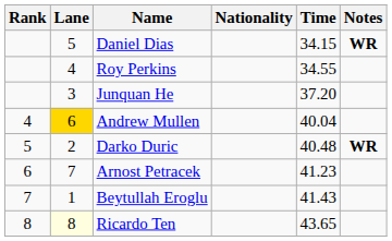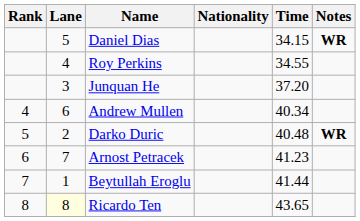 <table class="wikitable">
 <tr>
 <th>Rank</th>
 <th>Lane</th>
 <th>Name</th>
 <th>Nationality</th>
 <th>Time</th>
 <th>Notes</th>
 </tr>
 <tr>
 <td align=center></td>
 <td align=center>5</td>
 <td><a href='#'>Daniel Dias</a></td>
 <td></td>
 <td align=center>34.15</td>
 <td align=center><strong>WR</strong></td>
 </tr>
 <tr>
 <td align=center></td>
 <td align=center>4</td>
 <td><a href='#'>Roy Perkins</a></td>
 <td></td>
 <td align=center>34.55</td>
 <td align=center></td>
 </tr>
 <tr>
 <td align=center></td>
 <td align=center>3</td>
 <td><a href='#'>Junquan He</a></td>
 <td></td>
 <td align=center>37.20</td>
 <td align=center></td>
 </tr>
 <tr>
 <td align=center>4</td>
-<td align=center style="background: gold;">6</td>
+<td align=center>6</td>
 <td><a href='#'>Andrew Mullen</a></td>
 <td></td>
-<td align=center>40.04</td>
+<td align=center>40.34</td>
 <td align=center></td>
 </tr>
 <tr>
 <td align=center>5</td>
 <td align=center>2</td>
 <td><a href='#'>Darko Duric</a></td>
 <td></td>
 <td align=center>40.48</td>
 <td align=center><strong>WR</strong></td>
 </tr>
 <tr>
 <td align=center>6</td>
 <td align=center>7</td>
 <td><a href='#'>Arnost Petracek</a></td>
 <td></td>
 <td align=center>41.23</td>
 <td align=center></td>
 </tr>
 <tr>
 <td align=center>7</td>
 <td align=center>1</td>
 <td><a href='#'>Beytullah Eroglu</a></td>
 <td></td>
-<td align=center>41.43</td>
+<td align=center>41.44</td>
 <td align=center></td>
 </tr>
 <tr>
 <td align=center>8</td>
 <td align=center style="background: lightyellow;">8</td>
 <td><a href='#'>Ricardo Ten</a></td>
 <td></td>
 <td align=center>43.65</td>
 <td align=center></td>
 </tr>
 </table>
